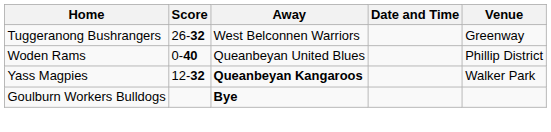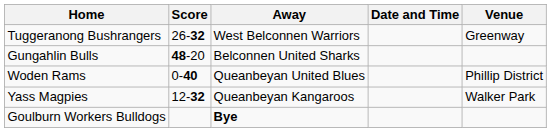 <table class="wikitable">
 <tr>
 <th>Home</th>
 <th>Score</th>
 <th>Away</th>
 <th>Date and Time</th>
 <th>Venue</th>
 </tr>
 <tr>
 <td> Tuggeranong Bushrangers</td>
 <td>26-<strong>32</strong></td>
 <td> West Belconnen Warriors</td>
 <td></td>
 <td>Greenway</td>
 </tr>
 <tr>
+<td> Gungahlin Bulls</td>
+<td><strong>48</strong>-20</td>
+<td> Belconnen United Sharks</td>
+<td></td>
+<td></td>
+</tr>
+<tr>
 <td> Woden Rams</td>
 <td>0-<strong>40</strong></td>
 <td> Queanbeyan United Blues</td>
 <td></td>
 <td>Phillip District</td>
 </tr>
 <tr>
 <td> Yass Magpies</td>
 <td>12-<strong>32</strong></td>
-<td><strong> Queanbeyan Kangaroos</strong></td>
+<td> Queanbeyan Kangaroos</td>
 <td></td>
 <td>Walker Park</td>
 </tr>
 <tr>
 <td> Goulburn Workers Bulldogs</td>
 <td></td>
 <td><strong>Bye</strong></td>
 <td></td>
 <td></td>
 </tr>
 </table>
